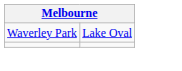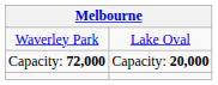 <table class="wikitable" style="text-align:center">
 <tr>
 <th colspan=2><a href='#'>Melbourne</a></th>
 </tr>
 <tr>
 <td><a href='#'>Waverley Park</a></td>
 <td><a href='#'>Lake Oval</a></td>
 </tr>
 <tr>
+<td>Capacity: <strong>72,000</strong></td>
+<td>Capacity: <strong>20,000</strong></td>
+</tr>
+<tr>
 <td></td>
 <td></td>
 </tr>
 </table>
